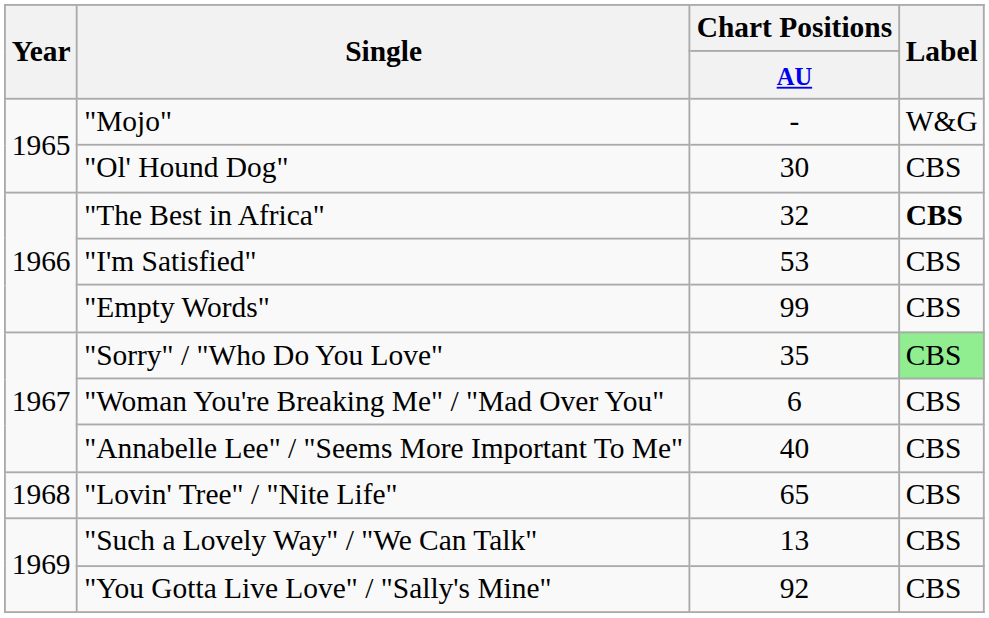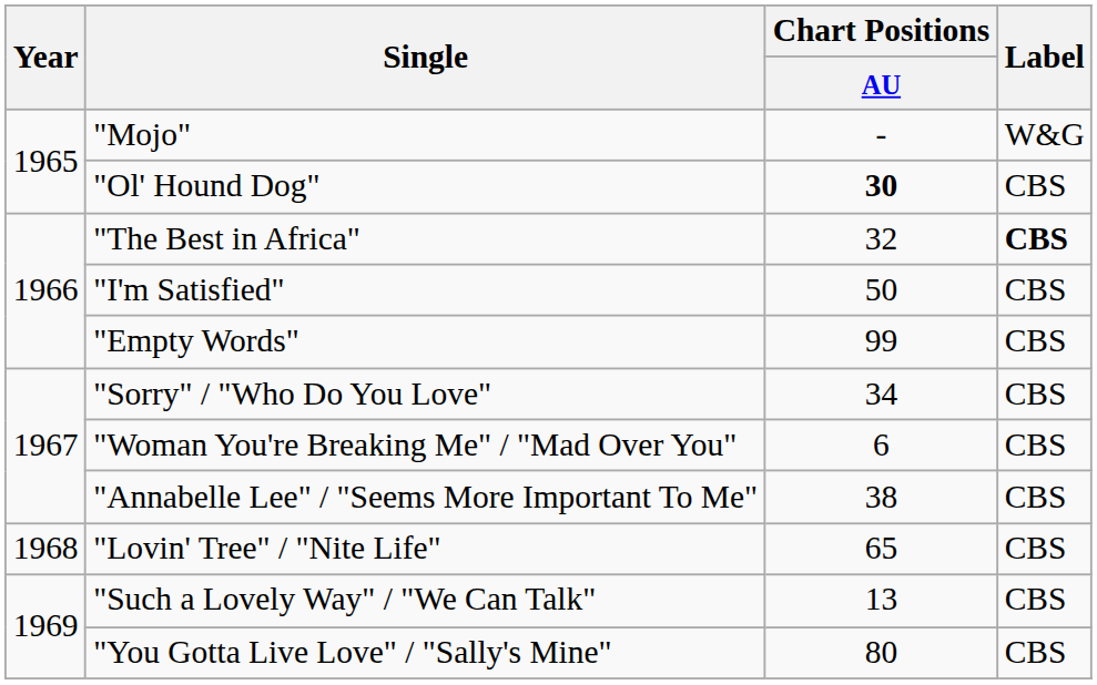 <table class="wikitable">
 <tr>
 <th rowspan="2">Year</th>
 <th rowspan="2">Single</th>
 <th colspan="1">Chart Positions</th>
 <th rowspan="2">Label</th>
 </tr>
 <tr>
 <th><small><a href='#'>AU</a></small></th>
 </tr>
 <tr>
 <td rowspan="2">1965</td>
 <td>"Mojo"</td>
 <td align="center">-</td>
 <td>W&G</td>
 </tr>
 <tr>
 <td>"Ol' Hound Dog"</td>
-<td align="center">30</td>
+<td align="center"><strong>30</strong></td>
 <td>CBS</td>
 </tr>
 <tr>
 <td rowspan="3">1966</td>
 <td>"The Best in Africa"</td>
 <td align="center">32</td>
 <td><strong>CBS</strong></td>
 </tr>
 <tr>
 <td>"I'm Satisfied"</td>
-<td align="center">53</td>
+<td align="center">50</td>
 <td>CBS</td>
 </tr>
 <tr>
 <td>"Empty Words"</td>
 <td align="center">99</td>
 <td>CBS</td>
 </tr>
 <tr>
 <td rowspan="3">1967</td>
 <td>"Sorry" / "Who Do You Love"</td>
-<td align="center">35</td>
-<td style="background: lightgreen;">CBS</td>
+<td align="center">34</td>
+<td>CBS</td>
 </tr>
 <tr>
 <td>"Woman You're Breaking Me" / "Mad Over You"</td>
 <td align="center">6</td>
 <td>CBS</td>
 </tr>
 <tr>
 <td>"Annabelle Lee" / "Seems More Important To Me"</td>
-<td align="center">40</td>
+<td align="center">38</td>
 <td>CBS</td>
 </tr>
 <tr>
 <td rowspan="1">1968</td>
 <td>"Lovin' Tree" / "Nite Life"</td>
 <td align="center">65</td>
 <td>CBS</td>
 </tr>
 <tr>
 <td rowspan="2">1969</td>
 <td>"Such a Lovely Way" / "We Can Talk"</td>
 <td align="center">13</td>
 <td>CBS</td>
 </tr>
 <tr>
 <td>"You Gotta Live Love" / "Sally's Mine"</td>
-<td align="center">92</td>
+<td align="center">80</td>
 <td>CBS</td>
 </tr>
 </table>
